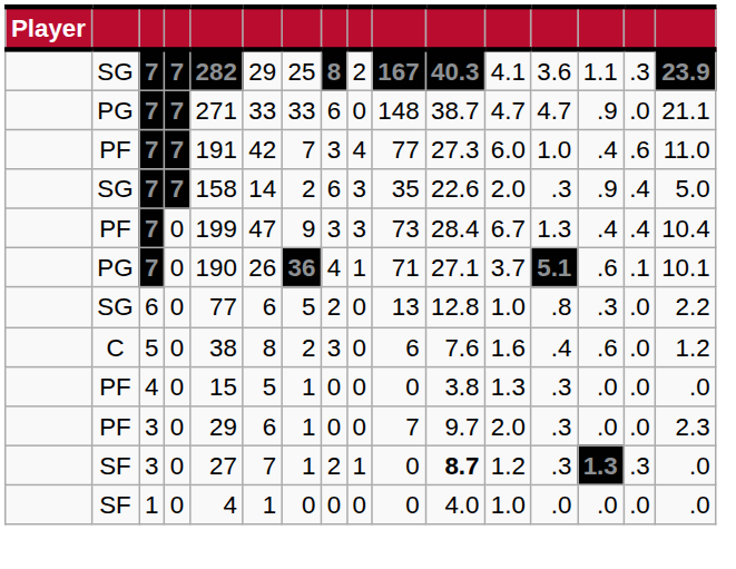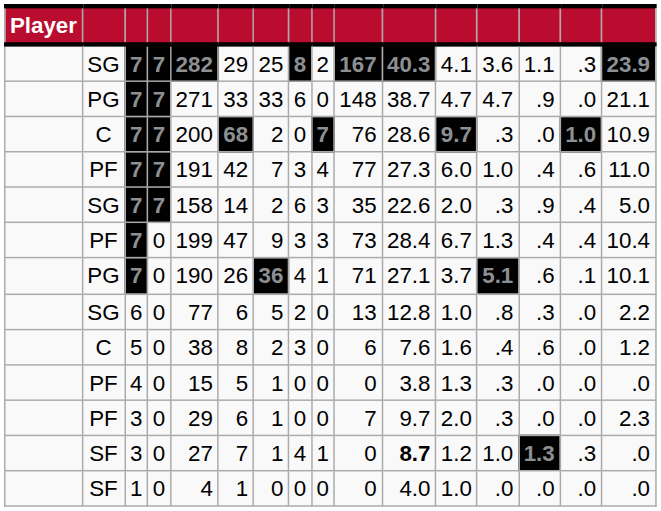 <table class="wikitable sortable" style="font-size: 95%; text-align:right;">
 <tr>
 <th style="background:#BA0C2F; color:#FFFFFF; border-top:#010101 3px solid; border-bottom:#010101 3px solid;">Player</th>
 <th style="background:#BA0C2F; color:#FFFFFF; border-top:#010101 3px solid; border-bottom:#010101 3px solid;"></th>
 <th style="background:#BA0C2F; color:#FFFFFF; border-top:#010101 3px solid; border-bottom:#010101 3px solid;"></th>
 <th style="background:#BA0C2F; color:#FFFFFF; border-top:#010101 3px solid; border-bottom:#010101 3px solid;"></th>
 <th style="background:#BA0C2F; color:#FFFFFF; border-top:#010101 3px solid; border-bottom:#010101 3px solid;"></th>
 <th style="background:#BA0C2F; color:#FFFFFF; border-top:#010101 3px solid; border-bottom:#010101 3px solid;"></th>
 <th style="background:#BA0C2F; color:#FFFFFF; border-top:#010101 3px solid; border-bottom:#010101 3px solid;"></th>
 <th style="background:#BA0C2F; color:#FFFFFF; border-top:#010101 3px solid; border-bottom:#010101 3px solid;"></th>
 <th style="background:#BA0C2F; color:#FFFFFF; border-top:#010101 3px solid; border-bottom:#010101 3px solid;"></th>
 <th style="background:#BA0C2F; color:#FFFFFF; border-top:#010101 3px solid; border-bottom:#010101 3px solid;"></th>
 <th style="background:#BA0C2F; color:#FFFFFF; border-top:#010101 3px solid; border-bottom:#010101 3px solid;"></th>
 <th style="background:#BA0C2F; color:#FFFFFF; border-top:#010101 3px solid; border-bottom:#010101 3px solid;"></th>
 <th style="background:#BA0C2F; color:#FFFFFF; border-top:#010101 3px solid; border-bottom:#010101 3px solid;"></th>
 <th style="background:#BA0C2F; color:#FFFFFF; border-top:#010101 3px solid; border-bottom:#010101 3px solid;"></th>
 <th style="background:#BA0C2F; color:#FFFFFF; border-top:#010101 3px solid; border-bottom:#010101 3px solid;"></th>
 <th style="background:#BA0C2F; color:#FFFFFF; border-top:#010101 3px solid; border-bottom:#010101 3px solid;"></th>
 </tr>
 <tr>
 <td style="text-align:left;"></td>
 <td style="text-align:center;">SG</td>
 <td style="background:#010101; color:#8D9093;"><strong>7</strong></td>
 <td style="background:#010101; color:#8D9093;"><strong>7</strong></td>
 <td style="background:#010101; color:#8D9093;"><strong>282</strong></td>
 <td>29</td>
 <td>25</td>
 <td style="background:#010101; color:#8D9093;"><strong>8</strong></td>
 <td>2</td>
 <td style="background:#010101; color:#8D9093;"><strong>167</strong></td>
 <td style="background:#010101; color:#8D9093;"><strong>40.3</strong></td>
 <td>4.1</td>
 <td>3.6</td>
 <td>1.1</td>
 <td>.3</td>
 <td style="background:#010101; color:#8D9093;"><strong>23.9</strong></td>
 </tr>
 <tr>
 <td style="text-align:left;"></td>
 <td style="text-align:center;">PG</td>
 <td style="background:#010101; color:#8D9093;"><strong>7</strong></td>
 <td style="background:#010101; color:#8D9093;"><strong>7</strong></td>
 <td>271</td>
 <td>33</td>
 <td>33</td>
 <td>6</td>
 <td>0</td>
 <td>148</td>
 <td>38.7</td>
 <td>4.7</td>
 <td>4.7</td>
 <td>.9</td>
 <td>.0</td>
 <td>21.1</td>
+</tr>
+<tr>
+<td style="text-align:left;"></td>
+<td style="text-align:center;">C</td>
+<td style="background:#010101; color:#8D9093;"><strong>7</strong></td>
+<td style="background:#010101; color:#8D9093;"><strong>7</strong></td>
+<td>200</td>
+<td style="background:#010101; color:#8D9093;"><strong>68</strong></td>
+<td>2</td>
+<td>0</td>
+<td style="background:#010101; color:#8D9093;"><strong>7</strong></td>
+<td>76</td>
+<td>28.6</td>
+<td style="background:#010101; color:#8D9093;"><strong>9.7</strong></td>
+<td>.3</td>
+<td>.0</td>
+<td style="background:#010101; color:#8D9093;"><strong>1.0</strong></td>
+<td>10.9</td>
 </tr>
 <tr>
 <td style="text-align:left;"></td>
 <td style="text-align:center;">PF</td>
 <td style="background:#010101; color:#8D9093;"><strong>7</strong></td>
 <td style="background:#010101; color:#8D9093;"><strong>7</strong></td>
 <td>191</td>
 <td>42</td>
 <td>7</td>
 <td>3</td>
 <td>4</td>
 <td>77</td>
 <td>27.3</td>
 <td>6.0</td>
 <td>1.0</td>
 <td>.4</td>
 <td>.6</td>
 <td>11.0</td>
 </tr>
 <tr>
 <td style="text-align:left;"></td>
 <td style="text-align:center;">SG</td>
 <td style="background:#010101; color:#8D9093;"><strong>7</strong></td>
 <td style="background:#010101; color:#8D9093;"><strong>7</strong></td>
 <td>158</td>
 <td>14</td>
 <td>2</td>
 <td>6</td>
 <td>3</td>
 <td>35</td>
 <td>22.6</td>
 <td>2.0</td>
 <td>.3</td>
 <td>.9</td>
 <td>.4</td>
 <td>5.0</td>
 </tr>
 <tr>
 <td style="text-align:left;"></td>
 <td style="text-align:center;">PF</td>
 <td style="background:#010101; color:#8D9093;"><strong>7</strong></td>
 <td>0</td>
 <td>199</td>
 <td>47</td>
 <td>9</td>
 <td>3</td>
 <td>3</td>
 <td>73</td>
 <td>28.4</td>
 <td>6.7</td>
 <td>1.3</td>
 <td>.4</td>
 <td>.4</td>
 <td>10.4</td>
 </tr>
 <tr>
 <td style="text-align:left;"></td>
 <td style="text-align:center;">PG</td>
 <td style="background:#010101; color:#8D9093;"><strong>7</strong></td>
 <td>0</td>
 <td>190</td>
 <td>26</td>
 <td style="background:#010101; color:#8D9093;"><strong>36</strong></td>
 <td>4</td>
 <td>1</td>
 <td>71</td>
 <td>27.1</td>
 <td>3.7</td>
 <td style="background:#010101; color:#8D9093;"><strong>5.1</strong></td>
 <td>.6</td>
 <td>.1</td>
 <td>10.1</td>
 </tr>
 <tr>
 <td style="text-align:left;"></td>
 <td style="text-align:center;">SG</td>
 <td>6</td>
 <td>0</td>
 <td>77</td>
 <td>6</td>
 <td>5</td>
 <td>2</td>
 <td>0</td>
 <td>13</td>
 <td>12.8</td>
 <td>1.0</td>
 <td>.8</td>
 <td>.3</td>
 <td>.0</td>
 <td>2.2</td>
 </tr>
 <tr>
 <td style="text-align:left;"></td>
 <td style="text-align:center;">C</td>
 <td>5</td>
 <td>0</td>
 <td>38</td>
 <td>8</td>
 <td>2</td>
 <td>3</td>
 <td>0</td>
 <td>6</td>
 <td>7.6</td>
 <td>1.6</td>
 <td>.4</td>
 <td>.6</td>
 <td>.0</td>
 <td>1.2</td>
 </tr>
 <tr>
 <td style="text-align:left;"></td>
 <td style="text-align:center;">PF</td>
 <td>4</td>
 <td>0</td>
 <td>15</td>
 <td>5</td>
 <td>1</td>
 <td>0</td>
 <td>0</td>
 <td>0</td>
 <td>3.8</td>
 <td>1.3</td>
 <td>.3</td>
 <td>.0</td>
 <td>.0</td>
 <td>.0</td>
 </tr>
 <tr>
 <td style="text-align:left;"></td>
 <td style="text-align:center;">PF</td>
 <td>3</td>
 <td>0</td>
 <td>29</td>
 <td>6</td>
 <td>1</td>
 <td>0</td>
 <td>0</td>
 <td>7</td>
 <td>9.7</td>
 <td>2.0</td>
 <td>.3</td>
 <td>.0</td>
 <td>.0</td>
 <td>2.3</td>
 </tr>
 <tr>
 <td style="text-align:left;"></td>
 <td style="text-align:center;">SF</td>
 <td>3</td>
 <td>0</td>
 <td>27</td>
 <td>7</td>
 <td>1</td>
-<td>2</td>
+<td>4</td>
 <td>1</td>
 <td>0</td>
 <td><strong>8.7</strong></td>
 <td>1.2</td>
-<td>.3</td>
+<td>1.0</td>
 <td style="background:#010101; color:#8D9093;"><strong>1.3</strong></td>
 <td>.3</td>
 <td>.0</td>
 </tr>
 <tr>
 <td style="text-align:left;"></td>
 <td style="text-align:center;">SF</td>
 <td>1</td>
 <td>0</td>
 <td>4</td>
 <td>1</td>
 <td>0</td>
 <td>0</td>
 <td>0</td>
 <td>0</td>
 <td>4.0</td>
 <td>1.0</td>
 <td>.0</td>
 <td>.0</td>
 <td>.0</td>
 <td>.0</td>
 </tr>
 </table>
